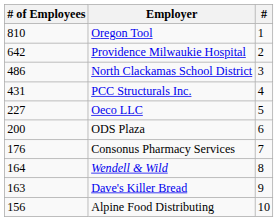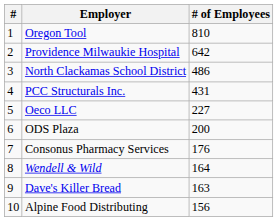 <table class="wikitable">
 <tr>
+<th>#</th>
+<th>Employer</th>
 <th># of Employees</th>
-<th>Employer</th>
-<th>#</th>
 </tr>
 <tr>
+<td>1</td>
+<td><a href='#'>Oregon Tool</a></td>
 <td>810</td>
-<td><a href='#'>Oregon Tool</a></td>
-<td>1</td>
 </tr>
 <tr>
+<td>2</td>
+<td><a href='#'>Providence Milwaukie Hospital</a></td>
 <td>642</td>
-<td><a href='#'>Providence Milwaukie Hospital</a></td>
-<td>2</td>
 </tr>
 <tr>
+<td>3</td>
+<td><a href='#'>North Clackamas School District</a></td>
 <td>486</td>
-<td><a href='#'>North Clackamas School District</a></td>
-<td>3</td>
 </tr>
 <tr>
+<td>4</td>
+<td><a href='#'>PCC Structurals Inc.</a></td>
 <td>431</td>
-<td><a href='#'>PCC Structurals Inc.</a></td>
-<td>4</td>
 </tr>
 <tr>
+<td>5</td>
+<td><a href='#'>Oeco LLC</a></td>
 <td>227</td>
-<td><a href='#'>Oeco LLC</a></td>
-<td>5</td>
 </tr>
 <tr>
+<td>6</td>
+<td>ODS Plaza</td>
 <td>200</td>
-<td>ODS Plaza</td>
-<td>6</td>
 </tr>
 <tr>
+<td>7</td>
+<td>Consonus Pharmacy Services</td>
 <td>176</td>
-<td>Consonus Pharmacy Services</td>
-<td>7</td>
 </tr>
 <tr>
+<td>8</td>
+<td><em><a href='#'>Wendell & Wild</a></em></td>
 <td>164</td>
-<td><em><a href='#'>Wendell & Wild</a></em></td>
-<td>8</td>
 </tr>
 <tr>
+<td>9</td>
+<td><a href='#'>Dave's Killer Bread</a></td>
 <td>163</td>
-<td><a href='#'>Dave's Killer Bread</a></td>
-<td>9</td>
 </tr>
 <tr>
+<td>10</td>
+<td>Alpine Food Distributing</td>
 <td>156</td>
-<td>Alpine Food Distributing</td>
-<td>10</td>
 </tr>
 </table>
